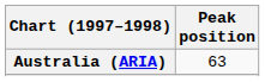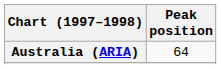 <table class="wikitable sortable plainrowheaders" style="text-align:center">
 <tr>
 <th scope="col">Chart (1997–1998)</th>
 <th scope="col">Peak<br>position</th>
 </tr>
 <tr>
 <th scope="row">Australia (<a href='#'>ARIA</a>)</th>
-<td>63</td>
+<td>64</td>
 </tr>
 <tr>
 </tr>
 <tr>
 </tr>
 <tr>
 </tr>
 <tr>
 </tr>
 <tr>
 </tr>
 </table>
